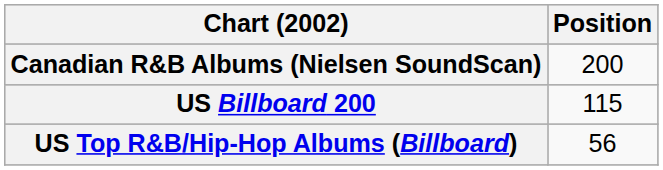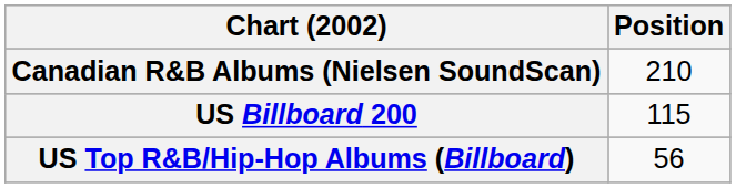 <table class="wikitable sortable plainrowheaders" style="text-align:center">
 <tr>
 <th>Chart (2002)</th>
 <th>Position</th>
 </tr>
 <tr>
 <th scope="row">Canadian R&B Albums (Nielsen SoundScan)</th>
-<td>200</td>
+<td>210</td>
 </tr>
 <tr>
 <th scope="row">US <a href='#'><em>Billboard</em> 200</a></th>
 <td style="text-align:center;">115</td>
 </tr>
 <tr>
 <th scope="row">US <a href='#'>Top R&B/Hip-Hop Albums</a> (<em><a href='#'>Billboard</a></em>)</th>
 <td style="text-align:center;">56</td>
 </tr>
 </table>
